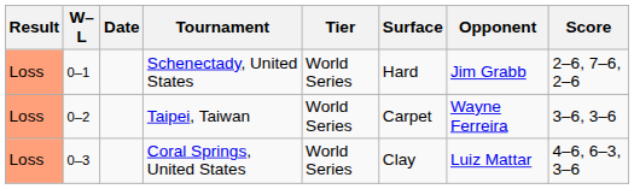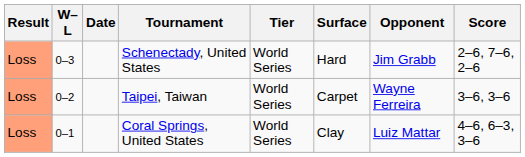 <table class="sortable wikitable">
 <tr>
 <th>Result</th>
 <th class="unsortable">W–L</th>
 <th>Date</th>
 <th>Tournament</th>
 <th>Tier</th>
 <th>Surface</th>
 <th>Opponent</th>
 <th class="unsortable">Score</th>
 </tr>
 <tr>
 <td bgcolor=FFA07A>Loss</td>
-<td><small>0–1</small></td>
+<td><small>0–3</small></td>
 <td><a href='#'></a></td>
 <td><a href='#'>Schenectady</a>, United States</td>
 <td>World Series</td>
 <td>Hard</td>
 <td> <a href='#'>Jim Grabb</a></td>
 <td>2–6, 7–6, 2–6</td>
 </tr>
 <tr>
 <td bgcolor=FFA07A>Loss</td>
 <td><small>0–2</small></td>
 <td><a href='#'></a></td>
 <td><a href='#'>Taipei</a>, Taiwan</td>
 <td>World Series</td>
 <td>Carpet</td>
 <td> <a href='#'>Wayne Ferreira</a></td>
 <td>3–6, 3–6</td>
 </tr>
 <tr>
 <td bgcolor=FFA07A>Loss</td>
-<td><small>0–3</small></td>
+<td><small>0–1</small></td>
 <td><a href='#'></a></td>
 <td><a href='#'>Coral Springs</a>, United States</td>
 <td>World Series</td>
 <td>Clay</td>
 <td> <a href='#'>Luiz Mattar</a></td>
 <td>4–6, 6–3, 3–6</td>
 </tr>
 </table>
